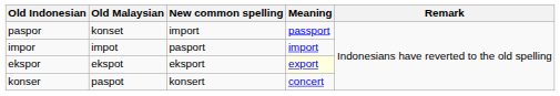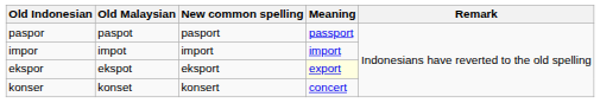 <table class="wikitable" style="margin: 1em auto 1em auto;">
 <tr>
 <th>Old Indonesian</th>
 <th>Old Malaysian</th>
 <th>New common spelling</th>
 <th>Meaning</th>
 <th>Remark</th>
 </tr>
 <tr>
 <td>paspor</td>
-<td>konset</td>
-<td>import</td>
+<td>paspot</td>
+<td>pasport</td>
 <td><a href='#'>passport</a></td>
 <td rowspan="4">Indonesians have reverted to the old spelling</td>
 </tr>
 <tr>
 <td>impor</td>
 <td>impot</td>
-<td>pasport</td>
+<td>import</td>
 <td><a href='#'>import</a></td>
 </tr>
 <tr>
 <td>ekspor</td>
 <td>ekspot</td>
 <td>eksport</td>
 <td style="background: lightyellow;"><a href='#'>export</a></td>
 </tr>
 <tr>
 <td>konser</td>
-<td>paspot</td>
+<td>konset</td>
 <td>konsert</td>
 <td><a href='#'>concert</a></td>
 </tr>
 </table>
